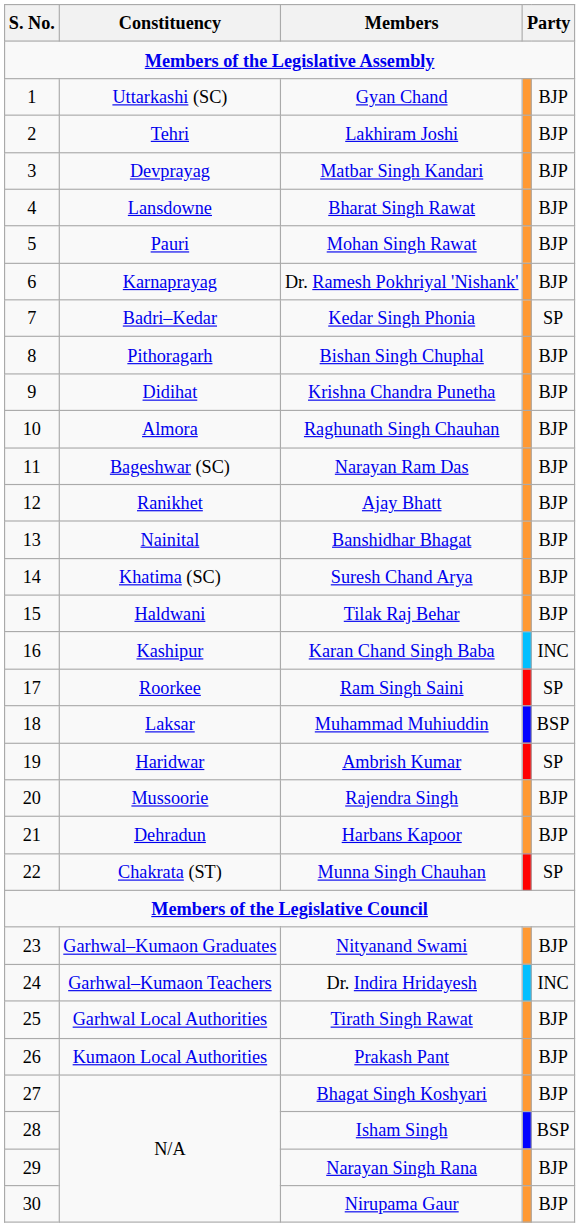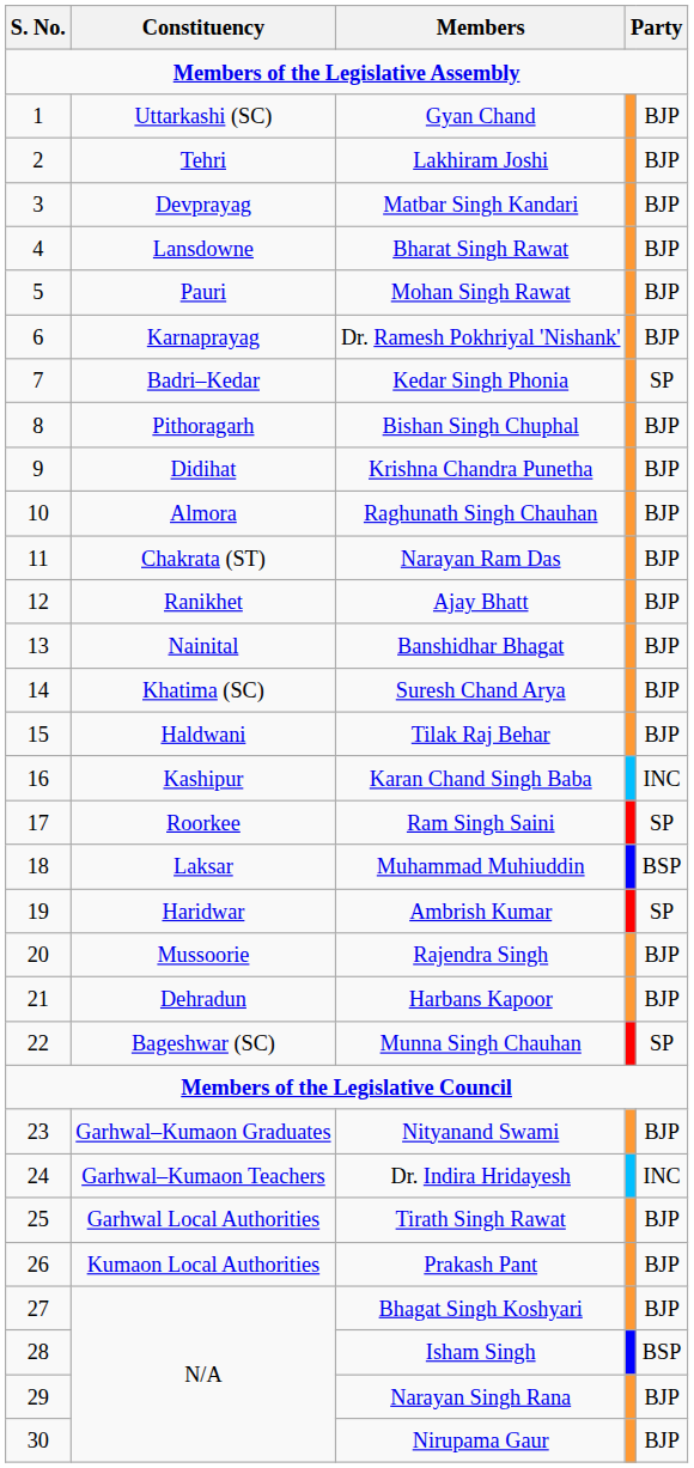 <table class="wikitable sortable" style="line-height:25px;text-align:center;">
 <tr>
 <th>S. No.</th>
 <th>Constituency</th>
 <th>Members</th>
 <th colspan=2>Party</th>
 </tr>
 <tr>
 <td colspan=5><strong><a href='#'>Members of the Legislative Assembly</a></strong></td>
 </tr>
 <tr>
 <td>1</td>
 <td><a href='#'>Uttarkashi</a> (SC)</td>
 <td><a href='#'>Gyan Chand</a></td>
 <td style="background:#FF9933;"></td>
 <td>BJP</td>
 </tr>
 <tr>
 <td>2</td>
 <td><a href='#'>Tehri</a></td>
 <td><a href='#'>Lakhiram Joshi</a></td>
 <td style="background:#FF9933;"></td>
 <td>BJP</td>
 </tr>
 <tr>
 <td>3</td>
 <td><a href='#'>Devprayag</a></td>
 <td><a href='#'>Matbar Singh Kandari</a></td>
 <td style="background:#FF9933;"></td>
 <td>BJP</td>
 </tr>
 <tr>
 <td>4</td>
 <td><a href='#'>Lansdowne</a></td>
 <td><a href='#'>Bharat Singh Rawat</a></td>
 <td style="background:#FF9933;"></td>
 <td>BJP</td>
 </tr>
 <tr>
 <td>5</td>
 <td><a href='#'>Pauri</a></td>
 <td><a href='#'>Mohan Singh Rawat</a></td>
 <td style="background:#FF9933;"></td>
 <td>BJP</td>
 </tr>
 <tr>
 <td>6</td>
 <td><a href='#'>Karnaprayag</a></td>
 <td>Dr. <a href='#'>Ramesh Pokhriyal 'Nishank'</a></td>
 <td style="background:#FF9933;"></td>
 <td>BJP</td>
 </tr>
 <tr>
 <td>7</td>
 <td><a href='#'>Badri–Kedar</a></td>
 <td><a href='#'>Kedar Singh Phonia</a></td>
 <td style="background:#FF9933;"></td>
 <td>SP</td>
 </tr>
 <tr>
 <td>8</td>
 <td><a href='#'>Pithoragarh</a></td>
 <td><a href='#'>Bishan Singh Chuphal</a></td>
 <td style="background:#FF9933;"></td>
 <td>BJP</td>
 </tr>
 <tr>
 <td>9</td>
 <td><a href='#'>Didihat</a></td>
 <td><a href='#'>Krishna Chandra Punetha</a></td>
 <td style="background:#FF9933;"></td>
 <td>BJP</td>
 </tr>
 <tr>
 <td>10</td>
 <td><a href='#'>Almora</a></td>
 <td><a href='#'>Raghunath Singh Chauhan</a></td>
 <td style="background:#FF9933;"></td>
 <td>BJP</td>
 </tr>
 <tr>
 <td>11</td>
-<td><a href='#'>Bageshwar</a> (SC)</td>
+<td><a href='#'>Chakrata</a> (ST)</td>
 <td><a href='#'>Narayan Ram Das</a></td>
 <td style="background:#FF9933;"></td>
 <td>BJP</td>
 </tr>
 <tr>
 <td>12</td>
 <td><a href='#'>Ranikhet</a></td>
 <td><a href='#'>Ajay Bhatt</a></td>
 <td style="background:#FF9933;"></td>
 <td>BJP</td>
 </tr>
 <tr>
 <td>13</td>
 <td><a href='#'>Nainital</a></td>
 <td><a href='#'>Banshidhar Bhagat</a></td>
 <td style="background:#FF9933;"></td>
 <td>BJP</td>
 </tr>
 <tr>
 <td>14</td>
 <td><a href='#'>Khatima</a> (SC)</td>
 <td><a href='#'>Suresh Chand Arya</a></td>
 <td style="background:#FF9933;"></td>
 <td>BJP</td>
 </tr>
 <tr>
 <td>15</td>
 <td><a href='#'>Haldwani</a></td>
 <td><a href='#'>Tilak Raj Behar</a></td>
 <td style="background:#FF9933;"></td>
 <td>BJP</td>
 </tr>
 <tr>
 <td>16</td>
 <td><a href='#'>Kashipur</a></td>
 <td><a href='#'>Karan Chand Singh Baba</a></td>
 <td style="background:#00BFFF;"></td>
 <td>INC</td>
 </tr>
 <tr>
 <td>17</td>
 <td><a href='#'>Roorkee</a></td>
 <td><a href='#'>Ram Singh Saini</a></td>
 <td style="background: #FF0000;"></td>
 <td>SP</td>
 </tr>
 <tr>
 <td>18</td>
 <td><a href='#'>Laksar</a></td>
 <td><a href='#'>Muhammad Muhiuddin</a></td>
 <td style="background:#0000FF;"></td>
 <td>BSP</td>
 </tr>
 <tr>
 <td>19</td>
 <td><a href='#'>Haridwar</a></td>
 <td><a href='#'>Ambrish Kumar</a></td>
 <td style="background:#FF0000;"></td>
 <td>SP</td>
 </tr>
 <tr>
 <td>20</td>
 <td><a href='#'>Mussoorie</a></td>
 <td><a href='#'>Rajendra Singh</a></td>
 <td style="background:#FF9933;"></td>
 <td>BJP</td>
 </tr>
 <tr>
 <td>21</td>
 <td><a href='#'>Dehradun</a></td>
 <td><a href='#'>Harbans Kapoor</a></td>
 <td style="background:#FF9933;"></td>
 <td>BJP</td>
 </tr>
 <tr>
 <td>22</td>
-<td><a href='#'>Chakrata</a> (ST)</td>
+<td><a href='#'>Bageshwar</a> (SC)</td>
 <td><a href='#'>Munna Singh Chauhan</a></td>
 <td style="background:#FF0000;"></td>
 <td>SP</td>
 </tr>
 <tr>
 <td colspan=5><strong><a href='#'>Members of the Legislative Council</a></strong></td>
 </tr>
 <tr>
 <td>23</td>
 <td><a href='#'>Garhwal–Kumaon Graduates</a></td>
 <td><a href='#'>Nityanand Swami</a></td>
 <td style="background:#FF9933;"></td>
 <td>BJP</td>
 </tr>
 <tr>
 <td>24</td>
 <td><a href='#'>Garhwal–Kumaon Teachers</a></td>
 <td>Dr. <a href='#'>Indira Hridayesh</a></td>
 <td style="background:#00BFFF;"></td>
 <td>INC</td>
 </tr>
 <tr>
 <td>25</td>
 <td><a href='#'>Garhwal Local Authorities</a></td>
 <td><a href='#'>Tirath Singh Rawat</a></td>
 <td style="background:#FF9933;"></td>
 <td>BJP</td>
 </tr>
 <tr>
 <td>26</td>
 <td><a href='#'>Kumaon Local Authorities</a></td>
 <td><a href='#'>Prakash Pant</a></td>
 <td style="background:#FF9933;"></td>
 <td>BJP</td>
 </tr>
 <tr>
 <td>27</td>
 <td rowspan="4">N/A</td>
 <td><a href='#'>Bhagat Singh Koshyari</a></td>
 <td style="background:#FF9933;"></td>
 <td>BJP</td>
 </tr>
 <tr>
 <td>28</td>
 <td><a href='#'>Isham Singh</a></td>
 <td style="background:#0000FF;"></td>
 <td>BSP</td>
 </tr>
 <tr>
 <td>29</td>
 <td><a href='#'>Narayan Singh Rana</a></td>
 <td style="background:#FF9933;"></td>
 <td>BJP</td>
 </tr>
 <tr>
 <td>30</td>
 <td><a href='#'>Nirupama Gaur</a></td>
 <td style="background:#FF9933;"></td>
 <td>BJP</td>
 </tr>
 </table>
